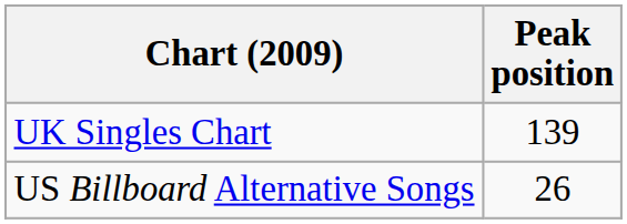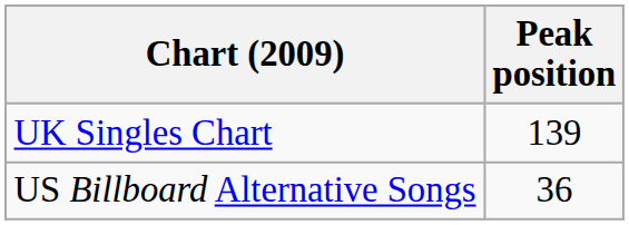 <table class="wikitable sortable">
 <tr>
 <th>Chart (2009)</th>
 <th>Peak<br>position</th>
 </tr>
 <tr>
 <td><a href='#'>UK Singles Chart</a></td>
 <td align="center">139</td>
 </tr>
 <tr>
 <td>US <em>Billboard</em> <a href='#'>Alternative Songs</a></td>
-<td align="center">26</td>
+<td align="center">36</td>
 </tr>
 </table>
